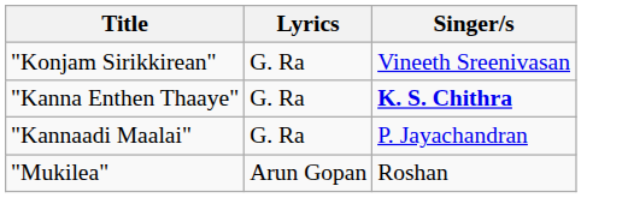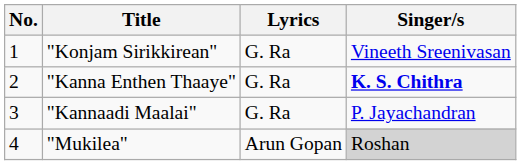 <table class="wikitable">
 <tr>
+<th>No.</th>
 <th>Title</th>
 <th>Lyrics</th>
 <th>Singer/s</th>
 </tr>
 <tr>
+<td>1</td>
 <td>"Konjam Sirikkirean"</td>
 <td>G. Ra</td>
 <td><a href='#'>Vineeth Sreenivasan</a></td>
 </tr>
 <tr>
+<td>2</td>
 <td>"Kanna Enthen Thaaye"</td>
 <td>G. Ra</td>
 <td><strong><a href='#'>K. S. Chithra</a></strong></td>
 </tr>
 <tr>
+<td>3</td>
 <td>"Kannaadi Maalai"</td>
 <td>G. Ra</td>
 <td><a href='#'>P. Jayachandran</a></td>
 </tr>
 <tr>
+<td>4</td>
 <td>"Mukilea"</td>
 <td>Arun Gopan</td>
-<td>Roshan</td>
+<td style="background: lightgrey;">Roshan</td>
 </tr>
 </table>
